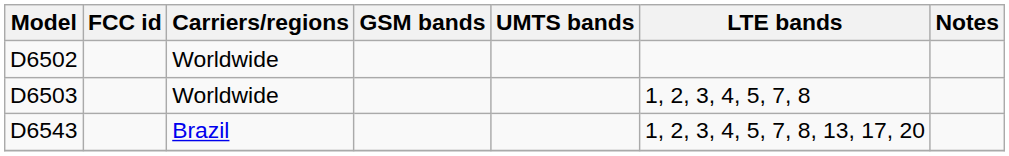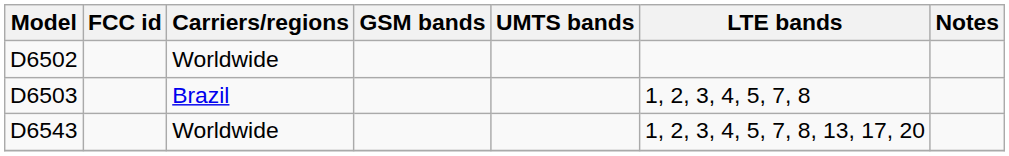 <table class="wikitable">
 <tr>
 <th>Model</th>
 <th>FCC id</th>
 <th>Carriers/regions</th>
 <th>GSM bands</th>
 <th>UMTS bands</th>
 <th>LTE bands</th>
 <th>Notes</th>
 </tr>
 <tr>
 <td>D6502</td>
 <td></td>
 <td>Worldwide</td>
 <td></td>
 <td></td>
 <td></td>
 <td></td>
 </tr>
 <tr>
 <td>D6503</td>
 <td></td>
-<td>Worldwide</td>
+<td><a href='#'>Brazil</a></td>
 <td></td>
 <td></td>
 <td>1, 2, 3, 4, 5, 7, 8</td>
 <td></td>
 </tr>
 <tr>
 <td>D6543</td>
 <td></td>
-<td><a href='#'>Brazil</a></td>
+<td>Worldwide</td>
 <td></td>
 <td></td>
 <td>1, 2, 3, 4, 5, 7, 8, 13, 17, 20</td>
 <td></td>
 </tr>
 <tr>
 </tr>
 </table>
